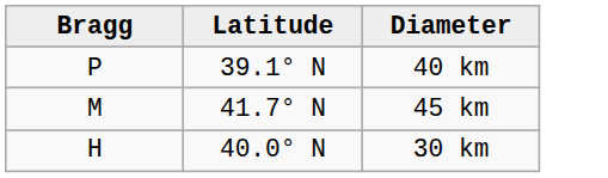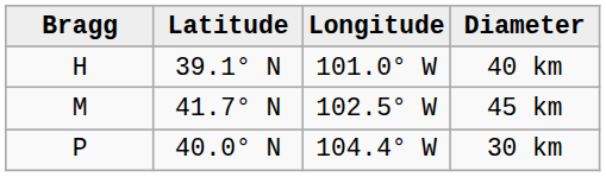 <table class="wikitable">
 <tr>
 <th width="25%" style="background:#eeeeee;">Bragg</th>
 <th width="25%" style="background:#eeeeee;">Latitude</th>
+<th width="25%" style="background:#eeeeee;">Longitude</th>
 <th width="25%" style="background:#eeeeee;">Diameter</th>
 </tr>
 <tr>
-<td align="center">P</td>
+<td align="center">H</td>
 <td align="center">39.1° N</td>
+<td align="center">101.0° W</td>
 <td align="center">40 km</td>
 </tr>
 <tr>
 <td align="center">M</td>
 <td align="center">41.7° N</td>
+<td align="center">102.5° W</td>
 <td align="center">45 km</td>
 </tr>
 <tr>
-<td align="center">H</td>
+<td align="center">P</td>
 <td align="center">40.0° N</td>
+<td align="center">104.4° W</td>
 <td align="center">30 km</td>
 </tr>
 </table>
